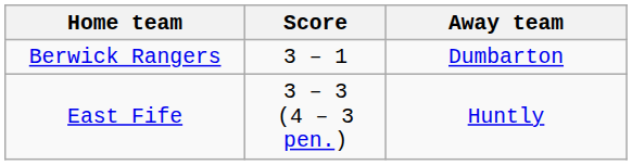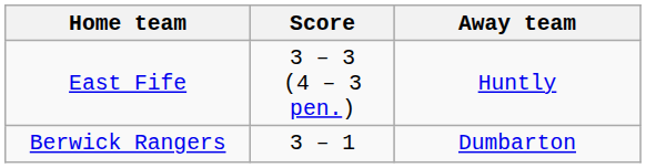 <table class="wikitable" style="text-align: center">
 <tr>
 <th width=140>Home team</th>
 <th width=80>Score</th>
 <th width=140>Away team</th>
 </tr>
 <tr>
+<td><a href='#'>East Fife</a></td>
+<td>3 – 3 <br> (4 – 3 <a href='#'>pen.</a>)</td>
+<td><a href='#'>Huntly</a></td>
+</tr>
+<tr>
 <td><a href='#'>Berwick Rangers</a></td>
 <td>3 – 1</td>
 <td><a href='#'>Dumbarton</a></td>
 </tr>
-<tr>
-<td><a href='#'>East Fife</a></td>
-<td>3 – 3 <br> (4 – 3 <a href='#'>pen.</a>)</td>
-<td><a href='#'>Huntly</a></td>
-</tr>
 </table>
